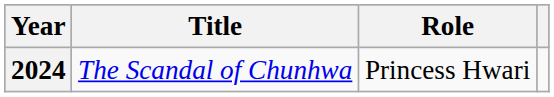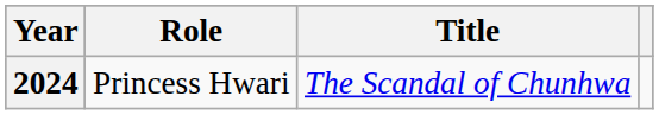 <table class="wikitable plainrowheaders sortable">
 <tr>
 <th scope="col">Year</th>
+<th scope="col">Role</th>
 <th scope="col">Title</th>
-<th scope="col">Role</th>
 <th scope="col" class="unsortable"></th>
 </tr>
 <tr>
 <th scope="row">2024</th>
+<td>Princess Hwari</td>
 <td><em><a href='#'>The Scandal of Chunhwa</a></em></td>
-<td>Princess Hwari</td>
 <td style="text-align:center"></td>
 </tr>
 </table>
